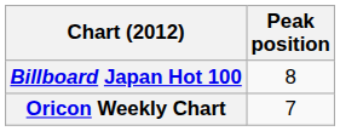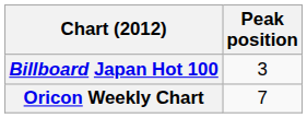 <table class="wikitable plainrowheaders sortable" style="text-align:center;" border="1">
 <tr>
 <th scope="col">Chart (2012)</th>
 <th scope="col">Peak<br>position</th>
 </tr>
 <tr>
 <th scope="row"><em><a href='#'>Billboard</a></em> <a href='#'>Japan Hot 100</a></th>
-<td>8</td>
+<td>3</td>
 </tr>
 <tr>
 <th scope="row"><a href='#'>Oricon</a> Weekly Chart</th>
 <td>7</td>
 </tr>
 </table>
